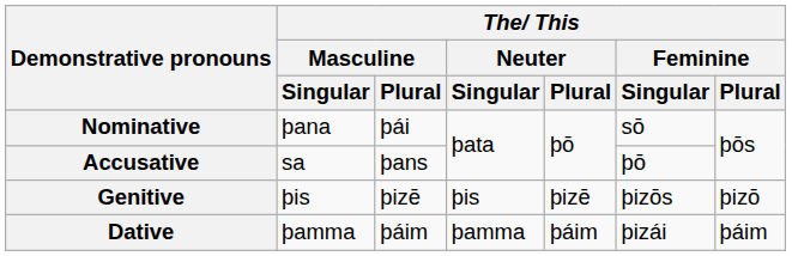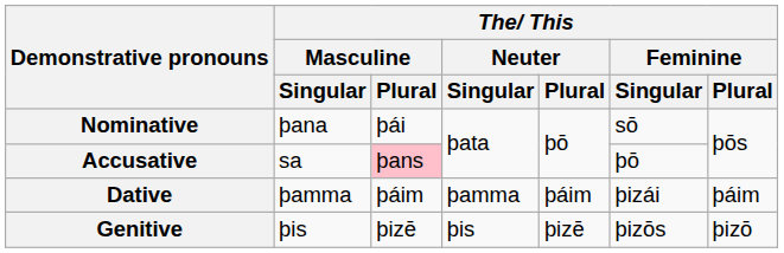 <table class="wikitable mw-collapsible">
 <tr>
 <th rowspan="3">Demonstrative pronouns</th>
 <th colspan="6"><em>The/ This</em></th>
 </tr>
 <tr>
 <th colspan="2">Masculine</th>
 <th colspan="2">Neuter</th>
 <th colspan="2">Feminine</th>
 </tr>
 <tr>
 <th>Singular</th>
 <th>Plural</th>
 <th>Singular</th>
 <th>Plural</th>
 <th>Singular</th>
 <th>Plural</th>
 </tr>
 <tr>
 <th>Nominative</th>
 <td>þana</td>
 <td>þái</td>
 <td rowspan="2">þata</td>
 <td rowspan="2">þō</td>
 <td>sō</td>
 <td rowspan="2">þōs</td>
 </tr>
 <tr>
 <th>Accusative</th>
 <td>sa</td>
-<td>þans</td>
+<td style="background: pink;">þans</td>
 <td>þō</td>
+</tr>
+<tr>
+<th>Dative</th>
+<td>þamma</td>
+<td>þáim</td>
+<td>þamma</td>
+<td>þáim</td>
+<td>þizái</td>
+<td>þáim</td>
 </tr>
 <tr>
 <th>Genitive</th>
 <td>þis</td>
 <td>þizē</td>
 <td>þis</td>
 <td>þizē</td>
 <td>þizōs</td>
 <td>þizō</td>
 </tr>
-<tr>
-<th>Dative</th>
-<td>þamma</td>
-<td>þáim</td>
-<td>þamma</td>
-<td>þáim</td>
-<td>þizái</td>
-<td>þáim</td>
-</tr>
 </table>
